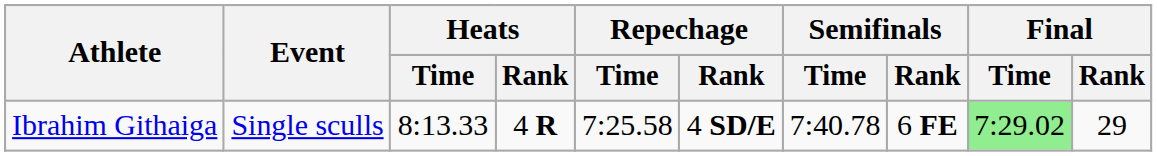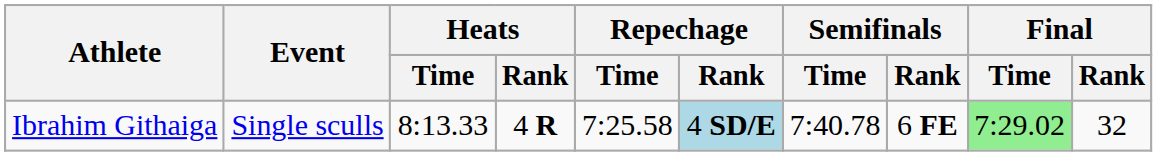 <table class="wikitable" style="font-size:90%;">
 <tr>
 <th rowspan="2">Athlete</th>
 <th rowspan="2">Event</th>
 <th colspan="2">Heats</th>
 <th colspan="2">Repechage</th>
 <th colspan="2">Semifinals</th>
 <th colspan="2">Final</th>
 </tr>
 <tr style="font-size:95%">
 <th>Time</th>
 <th>Rank</th>
 <th>Time</th>
 <th>Rank</th>
 <th>Time</th>
 <th>Rank</th>
 <th>Time</th>
 <th>Rank</th>
 </tr>
 <tr align=center>
 <td align=left><a href='#'>Ibrahim Githaiga</a></td>
 <td align=left><a href='#'>Single sculls</a></td>
 <td>8:13.33</td>
 <td>4 <strong>R</strong></td>
 <td>7:25.58</td>
-<td>4 <strong>SD/E</strong></td>
+<td style="background: lightblue;">4 <strong>SD/E</strong></td>
 <td>7:40.78</td>
 <td>6 <strong>FE</strong></td>
 <td style="background: lightgreen;">7:29.02</td>
-<td>29</td>
+<td>32</td>
 </tr>
 </table>
